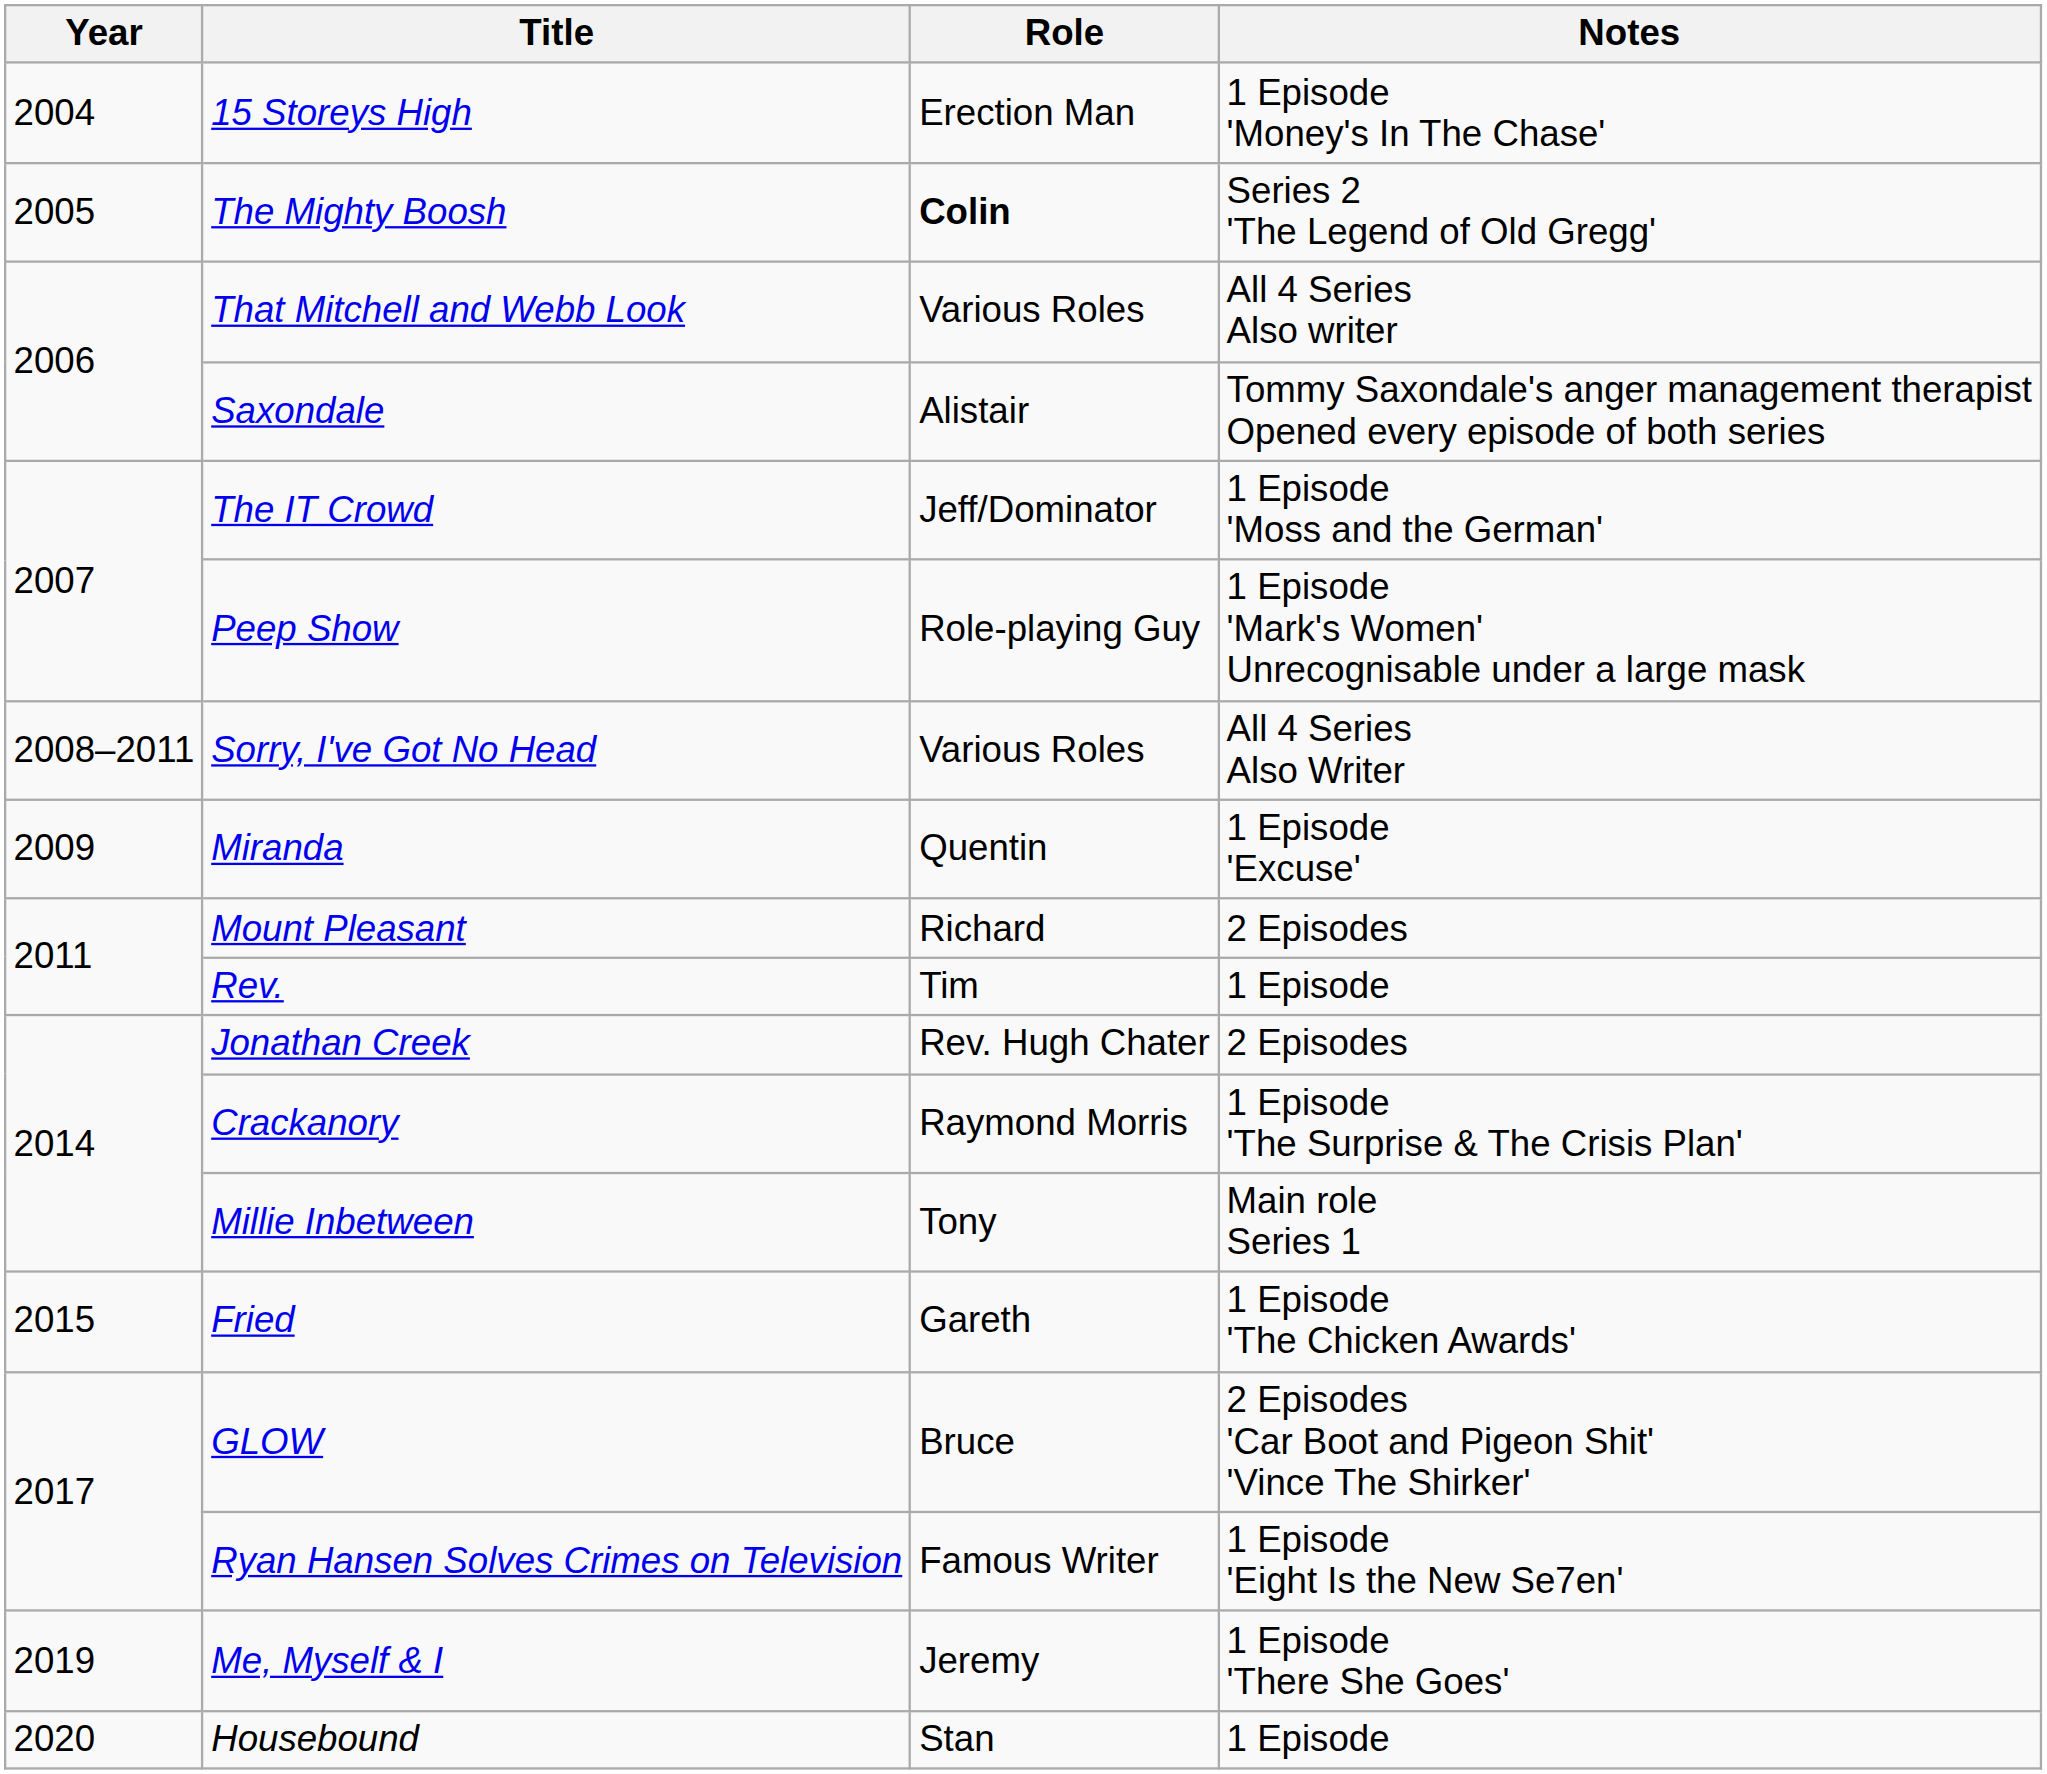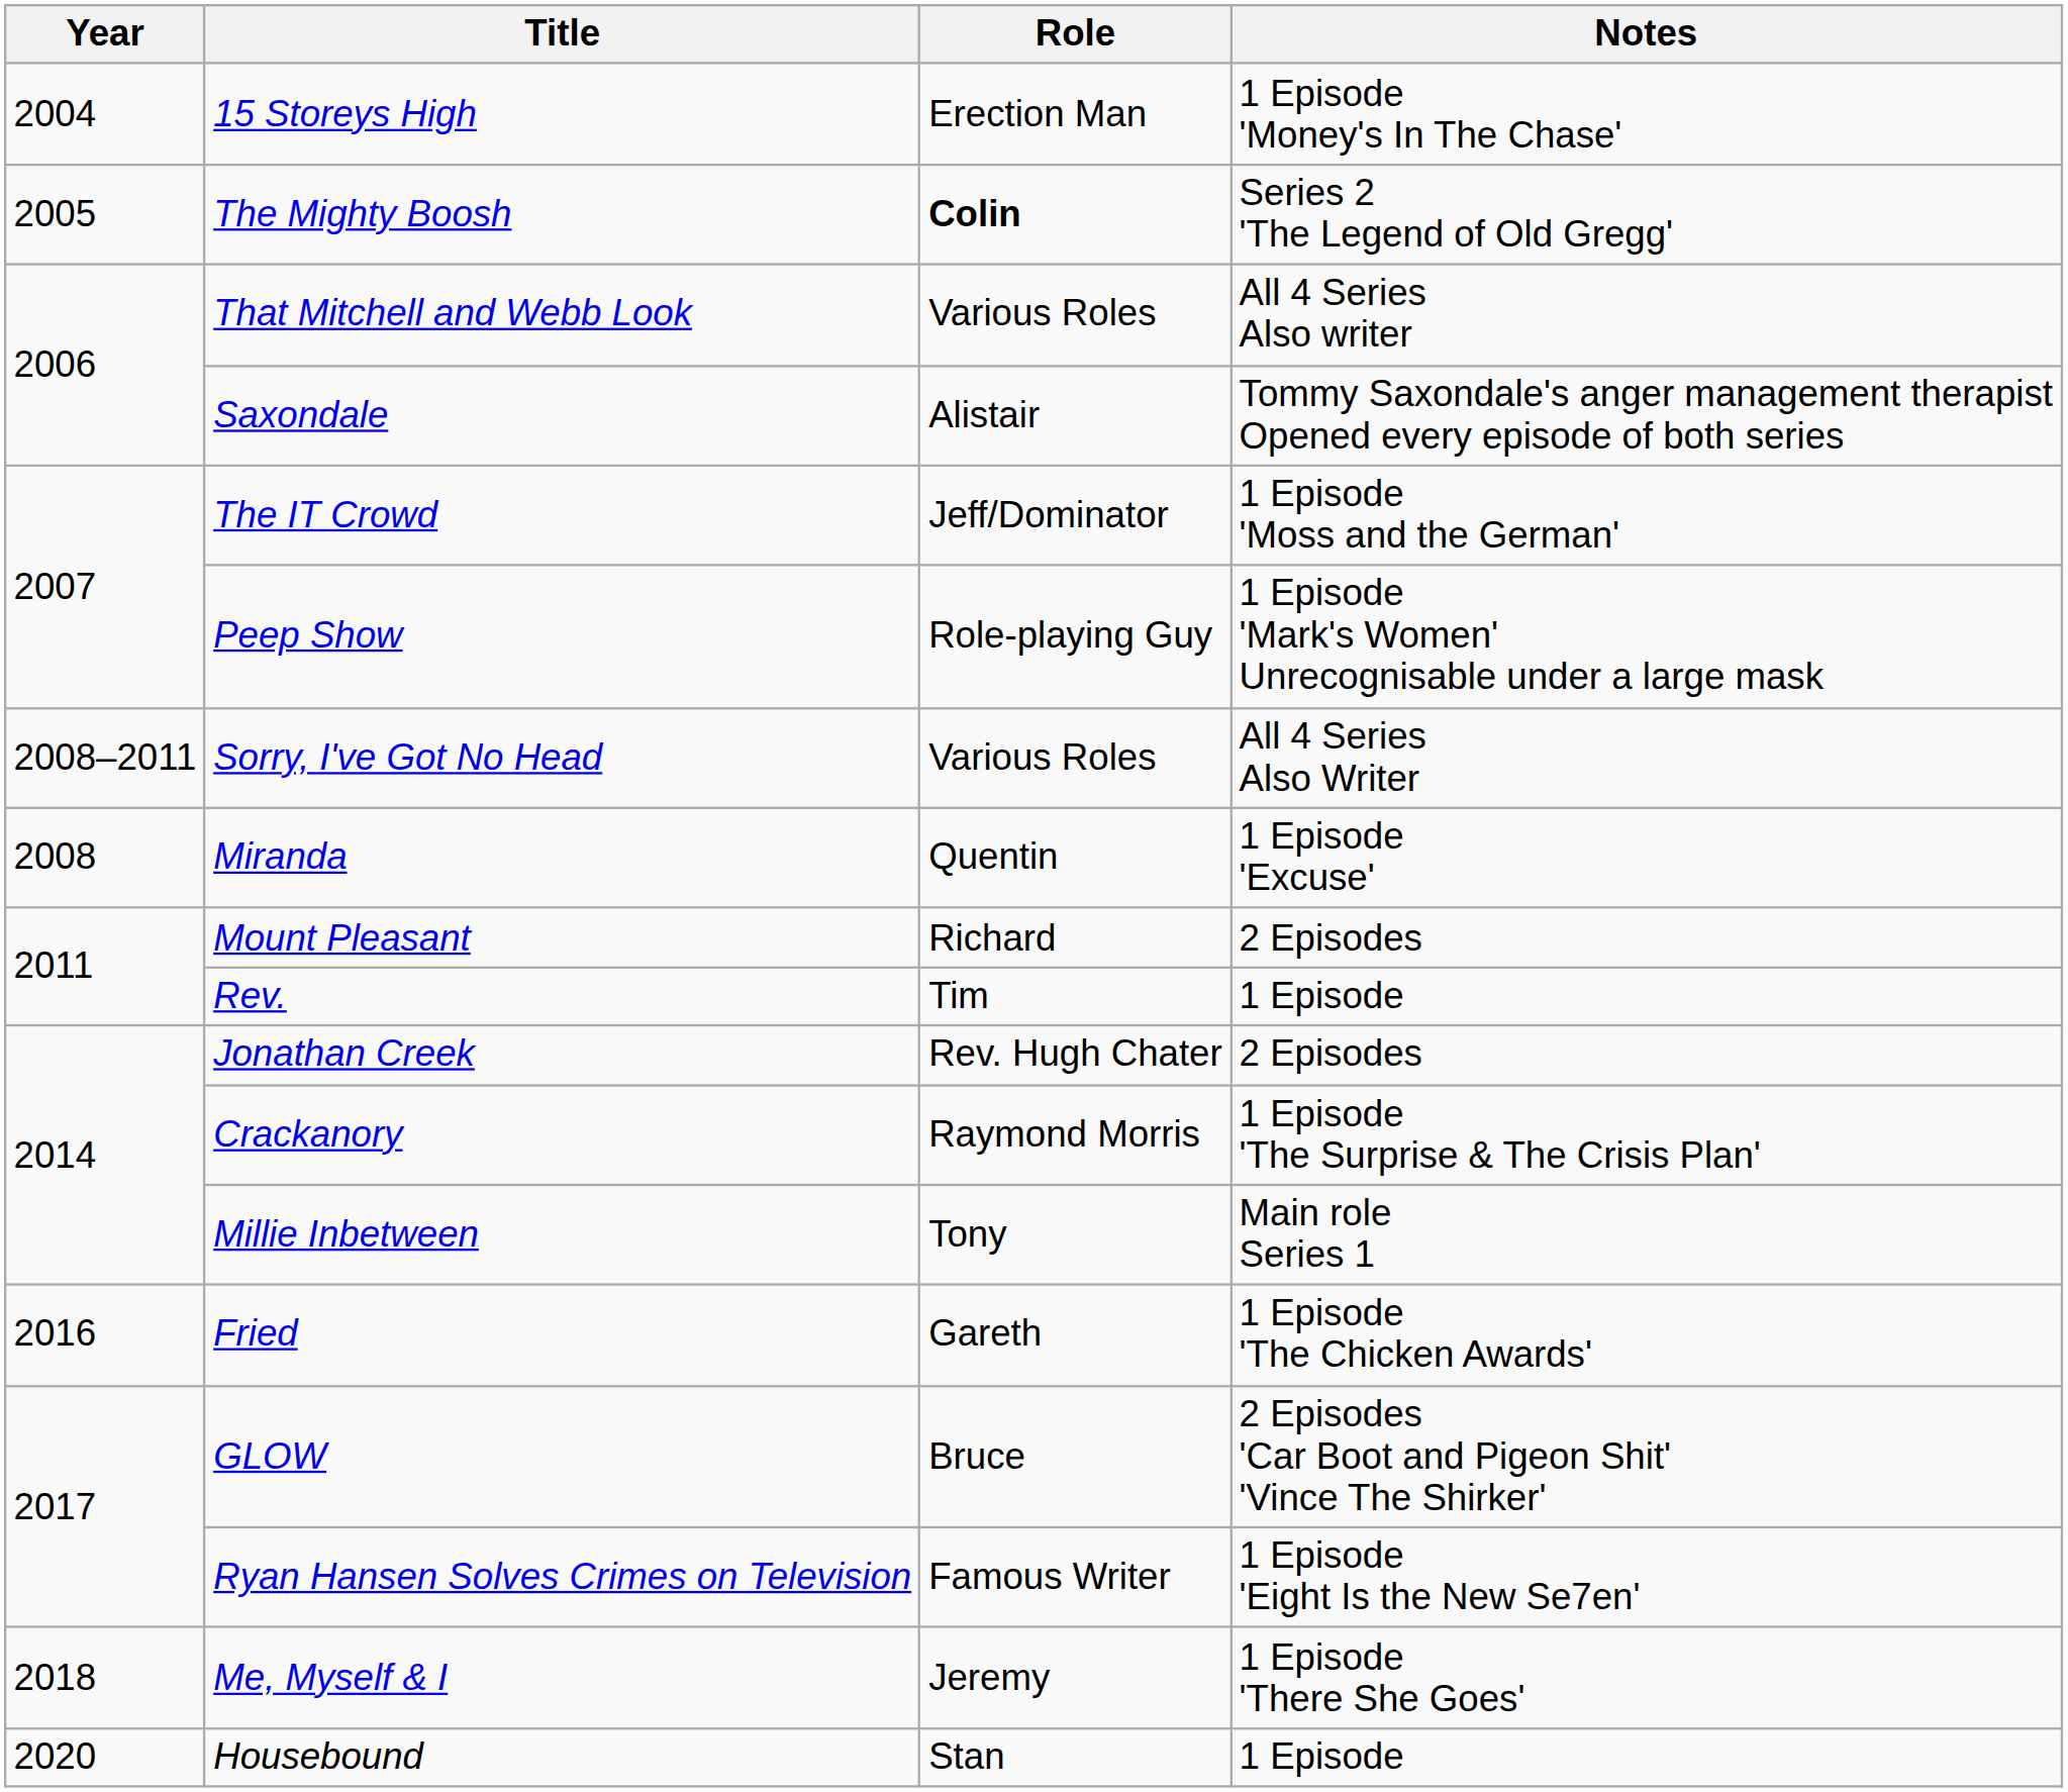 <table class="wikitable">
 <tr>
 <th>Year</th>
 <th>Title</th>
 <th>Role</th>
 <th>Notes</th>
 </tr>
 <tr>
 <td>2004</td>
 <td><em><a href='#'>15 Storeys High</a></em></td>
 <td>Erection Man</td>
 <td>1 Episode<br>'Money's In The Chase'</td>
 </tr>
 <tr>
 <td>2005</td>
 <td><em><a href='#'>The Mighty Boosh</a></em></td>
 <td><strong>Colin</strong></td>
 <td>Series 2<br>'The Legend of Old Gregg'</td>
 </tr>
 <tr>
 <td rowspan="2">2006</td>
 <td><em><a href='#'>That Mitchell and Webb Look</a></em></td>
 <td>Various Roles</td>
 <td>All 4 Series<br>Also writer</td>
 </tr>
 <tr>
 <td><em><a href='#'>Saxondale</a></em></td>
 <td>Alistair</td>
 <td>Tommy Saxondale's anger management therapist<br>Opened every episode of both series</td>
 </tr>
 <tr>
 <td rowspan="2">2007</td>
 <td><em><a href='#'>The IT Crowd</a></em></td>
 <td>Jeff/Dominator</td>
 <td>1 Episode<br>'Moss and the German'</td>
 </tr>
 <tr>
 <td><em><a href='#'>Peep Show</a></em></td>
 <td>Role-playing Guy</td>
 <td>1 Episode<br>'Mark's Women'<br>Unrecognisable under a large mask</td>
 </tr>
 <tr>
 <td>2008–2011</td>
 <td><em><a href='#'>Sorry, I've Got No Head</a></em></td>
 <td>Various Roles</td>
 <td>All 4 Series<br>Also Writer</td>
 </tr>
 <tr>
-<td>2009</td>
+<td>2008</td>
 <td><em><a href='#'>Miranda</a></em></td>
 <td>Quentin</td>
 <td>1 Episode<br>'Excuse'</td>
 </tr>
 <tr>
 <td rowspan="2">2011</td>
 <td><em><a href='#'>Mount Pleasant</a></em></td>
 <td>Richard</td>
 <td>2 Episodes</td>
 </tr>
 <tr>
 <td><em><a href='#'>Rev.</a></em></td>
 <td>Tim</td>
 <td>1 Episode</td>
 </tr>
 <tr>
 <td rowspan="3">2014</td>
 <td><em><a href='#'>Jonathan Creek</a></em></td>
 <td>Rev. Hugh Chater</td>
 <td>2 Episodes</td>
 </tr>
 <tr>
 <td><em><a href='#'>Crackanory</a></em></td>
 <td>Raymond Morris</td>
 <td>1 Episode<br>'The Surprise & The Crisis Plan'</td>
 </tr>
 <tr>
 <td><em><a href='#'>Millie Inbetween</a></em></td>
 <td>Tony</td>
 <td>Main role<br>Series 1</td>
 </tr>
 <tr>
-<td>2015</td>
+<td>2016</td>
 <td><em><a href='#'>Fried</a></em></td>
 <td>Gareth</td>
 <td>1 Episode<br>'The Chicken Awards'</td>
 </tr>
 <tr>
 <td rowspan="2">2017</td>
 <td><em><a href='#'>GLOW</a></em></td>
 <td>Bruce</td>
 <td>2 Episodes<br>'Car Boot and Pigeon Shit'<br>'Vince The Shirker'</td>
 </tr>
 <tr>
 <td><em><a href='#'>Ryan Hansen Solves Crimes on Television</a></em></td>
 <td>Famous Writer</td>
 <td>1 Episode<br>'Eight Is the New Se7en'</td>
 </tr>
 <tr>
-<td>2019</td>
+<td>2018</td>
 <td><em><a href='#'>Me, Myself & I</a></em></td>
 <td>Jeremy</td>
 <td>1 Episode<br>'There She Goes'</td>
 </tr>
 <tr>
 <td>2020</td>
 <td><em>Housebound</em></td>
 <td>Stan</td>
 <td>1 Episode</td>
 </tr>
 </table>
